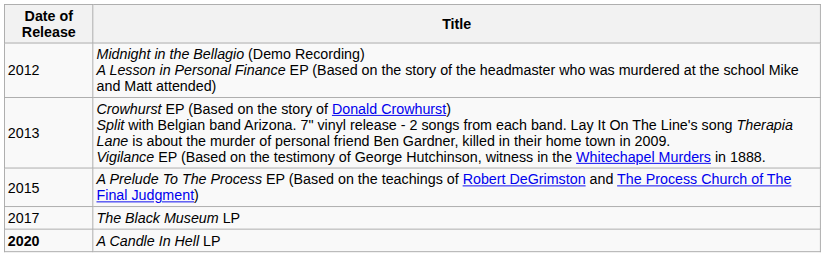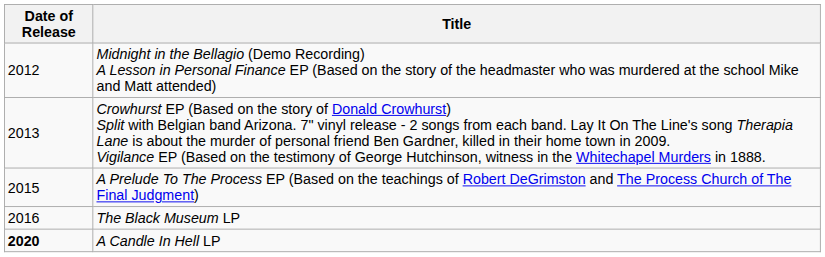 <table class="wikitable" style="font-size:95%;">
 <tr>
 <th>Date of Release</th>
 <th>Title</th>
 </tr>
 <tr>
 <td>2012</td>
 <td><em>Midnight in the Bellagio</em> (Demo Recording)<br><em>A Lesson in Personal Finance</em> EP (Based on the story of the headmaster who was murdered at the school Mike and Matt attended)</td>
 </tr>
 <tr>
 <td>2013</td>
 <td><em>Crowhurst</em> EP (Based on the story of <a href='#'>Donald Crowhurst</a>)<br><em>Split</em> with Belgian band Arizona. 7" vinyl release - 2 songs from each band. Lay It On The Line's song <em>Therapia Lane</em> is about the murder of personal friend Ben Gardner, killed in their home town in 2009.<br><em>Vigilance</em> EP (Based on the testimony of George Hutchinson, witness in the <a href='#'>Whitechapel Murders</a> in 1888.</td>
 </tr>
 <tr>
 <td>2015</td>
 <td><em>A Prelude To The Process</em> EP (Based on the teachings of <a href='#'>Robert DeGrimston</a> and <a href='#'>The Process Church of The Final Judgment</a>)</td>
 </tr>
 <tr>
-<td>2017</td>
+<td>2016</td>
 <td><em>The Black Museum</em> LP</td>
 </tr>
 <tr>
 <td><strong>2020</strong></td>
 <td><em>A Candle In Hell</em> LP</td>
 </tr>
 </table>
